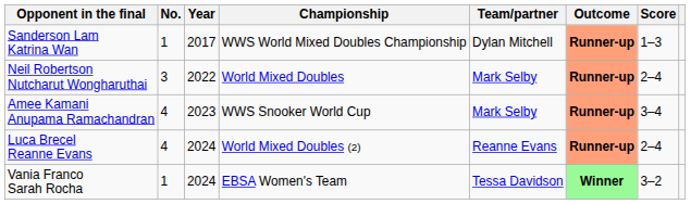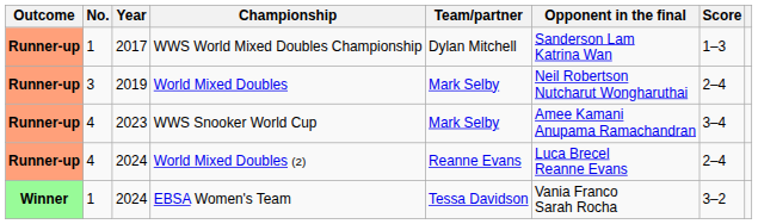 <table class="wikitable">
 <tr>
-<th>Opponent in the final</th>
+<th>Outcome</th>
 <th>No.</th>
 <th>Year</th>
 <th>Championship</th>
 <th>Team/partner</th>
-<th>Outcome</th>
+<th>Opponent in the final</th>
 <th>Score</th>
 <th></th>
 </tr>
 <tr>
-<td> <a href='#'>Sanderson Lam</a><br> <a href='#'>Katrina Wan</a></td>
+<th scope="row" style="background:#ffa07a;">Runner-up</th>
 <td>1</td>
 <td>2017</td>
 <td>WWS World Mixed Doubles Championship</td>
 <td> Dylan Mitchell</td>
-<th scope="row" style="background:#ffa07a;">Runner-up</th>
+<td> <a href='#'>Sanderson Lam</a><br> <a href='#'>Katrina Wan</a></td>
 <td>1–3</td>
 <td></td>
 </tr>
 <tr>
-<td> <a href='#'>Neil Robertson</a><br> <a href='#'>Nutcharut Wongharuthai</a></td>
+<th scope="row" style="background:#ffa07a;">Runner-up</th>
 <td>3</td>
-<td>2022</td>
+<td>2019</td>
 <td><a href='#'>World Mixed Doubles</a></td>
 <td> <a href='#'>Mark Selby</a></td>
-<th scope="row" style="background:#ffa07a;">Runner-up</th>
+<td> <a href='#'>Neil Robertson</a><br> <a href='#'>Nutcharut Wongharuthai</a></td>
 <td>2–4</td>
 <td></td>
 </tr>
 <tr>
-<td> <a href='#'>Amee Kamani</a><br> <a href='#'>Anupama Ramachandran</a></td>
+<th scope="row" style="background:#ffa07a;">Runner-up</th>
 <td>4</td>
 <td>2023</td>
 <td>WWS Snooker World Cup</td>
 <td> <a href='#'>Mark Selby</a></td>
-<th scope="row" style="background:#ffa07a;">Runner-up</th>
+<td> <a href='#'>Amee Kamani</a><br> <a href='#'>Anupama Ramachandran</a></td>
 <td>3–4</td>
 <td></td>
 </tr>
 <tr>
-<td> <a href='#'>Luca Brecel</a><br> <a href='#'>Reanne Evans</a></td>
+<th scope="row" style="background:#ffa07a;">Runner-up</th>
 <td>4</td>
 <td>2024</td>
 <td><a href='#'>World Mixed Doubles</a> <small>(2)</small></td>
 <td> <a href='#'>Reanne Evans</a></td>
-<th scope="row" style="background:#ffa07a;">Runner-up</th>
+<td> <a href='#'>Luca Brecel</a><br> <a href='#'>Reanne Evans</a></td>
 <td>2–4</td>
 <td></td>
 </tr>
 <tr>
-<td> Vania Franco<br> Sarah Rocha</td>
+<th scope="row" style="background:#98FB98">Winner</th>
 <td>1</td>
 <td>2024</td>
 <td><a href='#'>EBSA</a> Women's Team</td>
 <td> <a href='#'>Tessa Davidson</a></td>
-<th scope="row" style="background:#98FB98">Winner</th>
+<td> Vania Franco<br> Sarah Rocha</td>
 <td>3–2</td>
 <td></td>
 </tr>
 </table>
